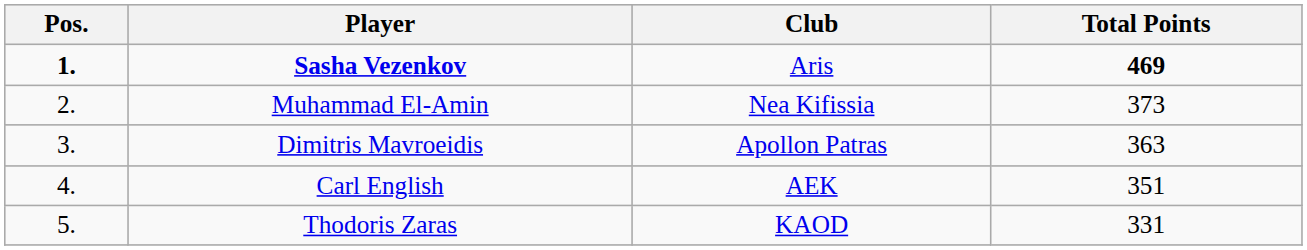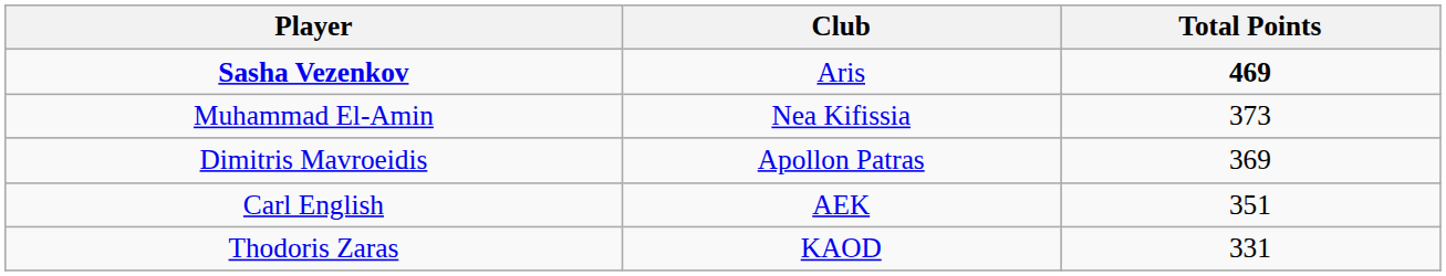 <table class="wikitable" style="text-align: center;" width="65%">
 <tr>
-<th>Pos.</th>
 <th>Player</th>
 <th>Club</th>
 <th>Total Points</th>
 </tr>
 <tr>
-<td align="center"><strong>1.</strong></td>
 <td> <strong><a href='#'>Sasha Vezenkov</a></strong></td>
 <td><a href='#'>Aris</a></td>
 <td align="center"><strong>469</strong></td>
 </tr>
 <tr>
-<td align="center">2.</td>
 <td> <a href='#'>Muhammad El-Amin</a></td>
 <td><a href='#'>Nea Kifissia</a></td>
 <td align="center">373</td>
 </tr>
 <tr>
-<td align="center">3.</td>
 <td> <a href='#'>Dimitris Mavroeidis</a></td>
 <td><a href='#'>Apollon Patras</a></td>
-<td align="center">363</td>
+<td align="center">369</td>
 </tr>
 <tr>
-<td align="center">4.</td>
 <td> <a href='#'>Carl English</a></td>
 <td><a href='#'>AEK</a></td>
 <td align="center">351</td>
 </tr>
 <tr>
-<td align="center">5.</td>
 <td> <a href='#'>Thodoris Zaras</a></td>
 <td><a href='#'>KAOD</a></td>
 <td align="center">331</td>
 </tr>
 </table>
